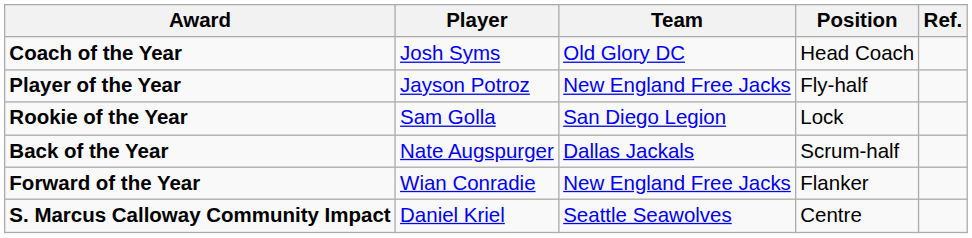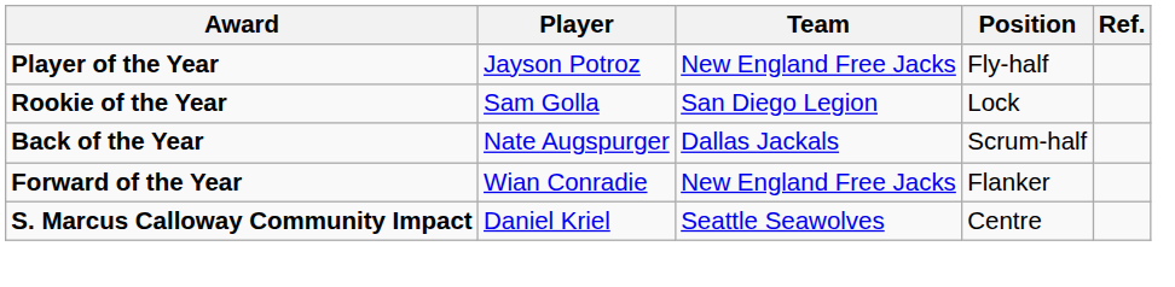 <table class="wikitable">
 <tr>
 <th>Award</th>
 <th>Player</th>
 <th>Team</th>
 <th>Position</th>
 <th>Ref.</th>
-</tr>
-<tr>
-<td><strong>Coach of the Year</strong></td>
-<td><a href='#'>Josh Syms</a></td>
-<td><a href='#'>Old Glory DC</a></td>
-<td>Head Coach</td>
-<td></td>
 </tr>
 <tr>
 <td><strong>Player of the Year</strong></td>
 <td><a href='#'>Jayson Potroz</a></td>
 <td><a href='#'>New England Free Jacks</a></td>
 <td>Fly-half</td>
 <td></td>
 </tr>
 <tr>
 <td><strong>Rookie of the Year</strong></td>
 <td><a href='#'>Sam Golla</a></td>
 <td><a href='#'>San Diego Legion</a></td>
 <td>Lock</td>
 <td></td>
 </tr>
 <tr>
 <td><strong>Back of the Year</strong></td>
 <td><a href='#'>Nate Augspurger</a></td>
 <td><a href='#'>Dallas Jackals</a></td>
 <td>Scrum-half</td>
 <td></td>
 </tr>
 <tr>
 <td><strong>Forward of the Year</strong></td>
 <td><a href='#'>Wian Conradie</a></td>
 <td><a href='#'>New England Free Jacks</a></td>
 <td>Flanker</td>
 <td></td>
 </tr>
 <tr>
 <td><strong>S. Marcus Calloway Community Impact</strong></td>
 <td><a href='#'>Daniel Kriel</a></td>
 <td><a href='#'>Seattle Seawolves</a></td>
 <td>Centre</td>
 <td></td>
 </tr>
 </table>
